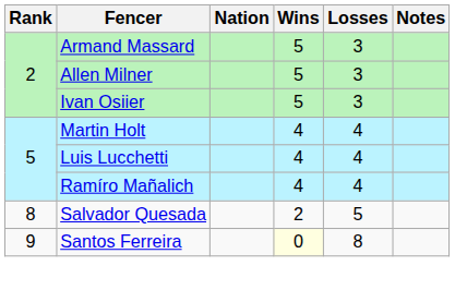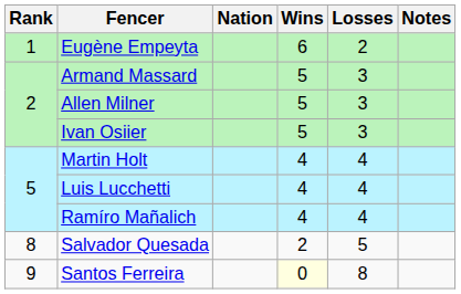 <table class="wikitable sortable" style="text-align: center;">
 <tr>
 <th>Rank</th>
 <th>Fencer</th>
 <th>Nation</th>
 <th>Wins</th>
 <th>Losses</th>
 <th>Notes</th>
+</tr>
+<tr bgcolor=bbf3bb>
+<td>1</td>
+<td align=left><a href='#'>Eugène Empeyta</a></td>
+<td align=left></td>
+<td>6</td>
+<td>2</td>
+<td></td>
 </tr>
 <tr bgcolor=bbf3bb>
 <td rowspan=3>2</td>
 <td align=left><a href='#'>Armand Massard</a></td>
 <td align=left></td>
 <td>5</td>
 <td>3</td>
 <td></td>
 </tr>
 <tr bgcolor=bbf3bb>
 <td align=left><a href='#'>Allen Milner</a></td>
 <td align=left></td>
 <td>5</td>
 <td>3</td>
 <td></td>
 </tr>
 <tr bgcolor=bbf3bb>
 <td align=left><a href='#'>Ivan Osiier</a></td>
 <td align=left></td>
 <td>5</td>
 <td>3</td>
 <td></td>
 </tr>
 <tr bgcolor=bbf3ff>
 <td rowspan=3>5</td>
 <td align=left><a href='#'>Martin Holt</a></td>
 <td align=left></td>
 <td>4</td>
 <td>4</td>
 <td></td>
 </tr>
 <tr bgcolor=bbf3ff>
 <td align=left><a href='#'>Luis Lucchetti</a></td>
 <td align=left></td>
 <td>4</td>
 <td>4</td>
 <td></td>
 </tr>
 <tr bgcolor=bbf3ff>
 <td align=left><a href='#'>Ramíro Mañalich</a></td>
 <td align=left></td>
 <td>4</td>
 <td>4</td>
 <td></td>
 </tr>
 <tr>
 <td>8</td>
 <td align=left><a href='#'>Salvador Quesada</a></td>
 <td align=left></td>
 <td>2</td>
 <td>5</td>
 <td></td>
 </tr>
 <tr>
 <td>9</td>
 <td align=left><a href='#'>Santos Ferreira</a></td>
 <td align=left></td>
 <td style="background: lightyellow;">0</td>
 <td>8</td>
 <td></td>
 </tr>
 </table>
